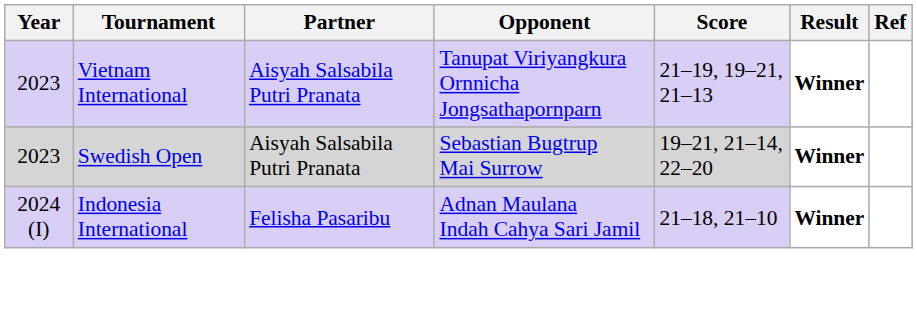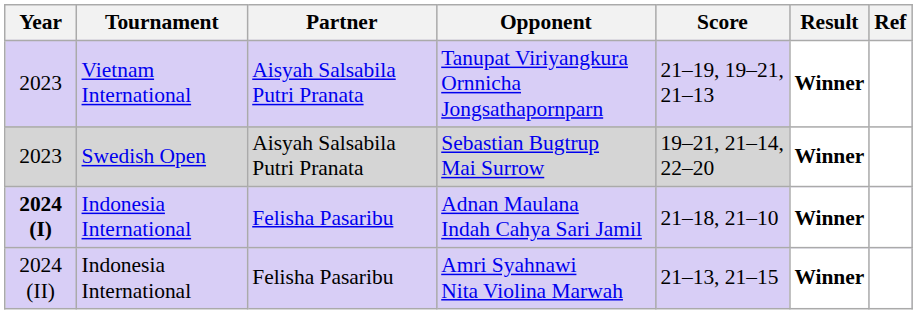 <table class="sortable wikitable" style="font-size: 90%;">
 <tr>
 <th>Year</th>
 <th>Tournament</th>
 <th>Partner</th>
 <th>Opponent</th>
 <th>Score</th>
 <th>Result</th>
 <th>Ref</th>
 </tr>
 <tr style="background:#D8CEF6">
 <td align="center">2023</td>
 <td align="left"><a href='#'>Vietnam International</a></td>
 <td align="left"> <a href='#'>Aisyah Salsabila Putri Pranata</a></td>
 <td align="left"> <a href='#'>Tanupat Viriyangkura</a><br> <a href='#'>Ornnicha Jongsathapornparn</a></td>
 <td align="left">21–19, 19–21, 21–13</td>
 <td style="text-align:left; background:white"> <strong>Winner</strong></td>
 <td style="text-align:center; background:white"></td>
 </tr>
 <tr style="background:#D5D5D5">
 <td align="center">2023</td>
 <td align="left"><a href='#'>Swedish Open</a></td>
 <td align="left"> Aisyah Salsabila Putri Pranata</td>
 <td align="left"> <a href='#'>Sebastian Bugtrup</a><br> <a href='#'>Mai Surrow</a></td>
 <td align="left">19–21, 21–14, 22–20</td>
 <td style="text-align:left; background:white"> <strong>Winner</strong></td>
 <td style="text-align:center; background:white"></td>
 </tr>
 <tr style="background:#D8CEF6">
-<td align="center">2024 (I)</td>
+<td align="center"><strong>2024 (I)</strong></td>
 <td align="left"><a href='#'>Indonesia International</a></td>
 <td align="left"> <a href='#'>Felisha Pasaribu</a></td>
 <td align="left"> <a href='#'>Adnan Maulana</a><br> <a href='#'>Indah Cahya Sari Jamil</a></td>
 <td align="left">21–18, 21–10</td>
 <td style="text-align:left; background:white"> <strong>Winner</strong></td>
 <td style="text-align:center; background:white"></td>
 </tr>
+<tr style="background:#D8CEF6">
+<td align="center">2024 (II)</td>
+<td align="left">Indonesia International</td>
+<td align="left"> Felisha Pasaribu</td>
+<td align="left"> <a href='#'>Amri Syahnawi</a><br> <a href='#'>Nita Violina Marwah</a></td>
+<td align="left">21–13, 21–15</td>
+<td style="text-align:left; background:white"> <strong>Winner</strong></td>
+<td style="text-align:center; background:white"></td>
+</tr>
 </table>
